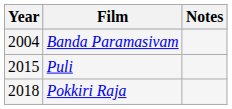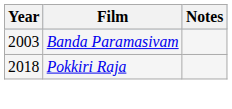 <table class="wikitable sortable" style="background:#f5f5f5;">
 <tr style="background:#B0C4DE;">
 <th>Year</th>
 <th>Film</th>
 <th class=unsortable>Notes</th>
 </tr>
 <tr>
-<td>2004</td>
+<td>2003</td>
 <td><em><a href='#'>Banda Paramasivam</a></em></td>
-<td></td>
-</tr>
-<tr>
-<td>2015</td>
-<td><em><a href='#'>Puli</a></em></td>
 <td></td>
 </tr>
 <tr>
 <td>2018</td>
 <td><em><a href='#'>Pokkiri Raja</a></em></td>
 <td></td>
 </tr>
 </table>
